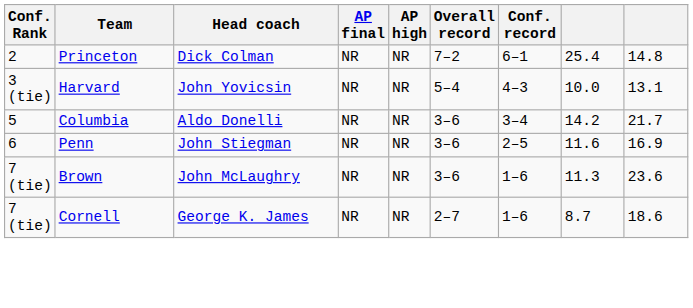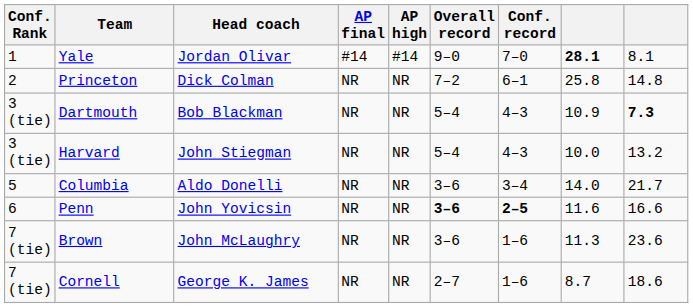 <table class="sortable wikitable">
 <tr>
 <th width="25">Conf. Rank</th>
 <th width="100">Team</th>
 <th width="140">Head coach</th>
 <th width="25"><a href='#'>AP</a> final</th>
 <th width="25">AP high</th>
 <th width="50">Overall record</th>
 <th width="50">Conf. record</th>
 <th width="50"></th>
 <th width="50"></th>
 </tr>
 <tr align="left" bgcolor="">
+<td>1</td>
+<td><a href='#'>Yale</a></td>
+<td><a href='#'>Jordan Olivar</a></td>
+<td>#14</td>
+<td>#14</td>
+<td>9–0</td>
+<td>7–0</td>
+<td><strong>28.1</strong></td>
+<td>8.1</td>
+</tr>
+<tr align="left" bgcolor="">
 <td>2</td>
 <td><a href='#'>Princeton</a></td>
 <td><a href='#'>Dick Colman</a></td>
 <td>NR</td>
 <td>NR</td>
 <td>7–2</td>
 <td>6–1</td>
-<td>25.4</td>
+<td>25.8</td>
 <td>14.8</td>
 </tr>
 <tr align="left" bgcolor="">
 <td>3 (tie)</td>
+<td><a href='#'>Dartmouth</a></td>
+<td><a href='#'>Bob Blackman</a></td>
+<td>NR</td>
+<td>NR</td>
+<td>5–4</td>
+<td>4–3</td>
+<td>10.9</td>
+<td><strong>7.3</strong></td>
+</tr>
+<tr align="left" bgcolor="">
+<td>3 (tie)</td>
 <td><a href='#'>Harvard</a></td>
-<td><a href='#'>John Yovicsin</a></td>
+<td><a href='#'>John Stiegman</a></td>
 <td>NR</td>
 <td>NR</td>
 <td>5–4</td>
 <td>4–3</td>
 <td>10.0</td>
-<td>13.1</td>
+<td>13.2</td>
 </tr>
 <tr align="left" bgcolor="">
 <td>5</td>
 <td><a href='#'>Columbia</a></td>
 <td><a href='#'>Aldo Donelli</a></td>
 <td>NR</td>
 <td>NR</td>
 <td>3–6</td>
 <td>3–4</td>
-<td>14.2</td>
+<td>14.0</td>
 <td>21.7</td>
 </tr>
 <tr align="left" bgcolor="">
 <td>6</td>
 <td><a href='#'>Penn</a></td>
-<td><a href='#'>John Stiegman</a></td>
+<td><a href='#'>John Yovicsin</a></td>
 <td>NR</td>
 <td>NR</td>
-<td>3–6</td>
-<td>2–5</td>
+<td><strong>3–6</strong></td>
+<td><strong>2–5</strong></td>
 <td>11.6</td>
-<td>16.9</td>
+<td>16.6</td>
 </tr>
 <tr align="left" bgcolor="">
 <td>7 (tie)</td>
 <td><a href='#'>Brown</a></td>
 <td><a href='#'>John McLaughry</a></td>
 <td>NR</td>
 <td>NR</td>
 <td>3–6</td>
 <td>1–6</td>
 <td>11.3</td>
 <td>23.6</td>
 </tr>
 <tr align="left" bgcolor="">
 <td>7 (tie)</td>
 <td><a href='#'>Cornell</a></td>
 <td><a href='#'>George K. James</a></td>
 <td>NR</td>
 <td>NR</td>
 <td>2–7</td>
 <td>1–6</td>
 <td>8.7</td>
 <td>18.6</td>
 </tr>
 </table>
